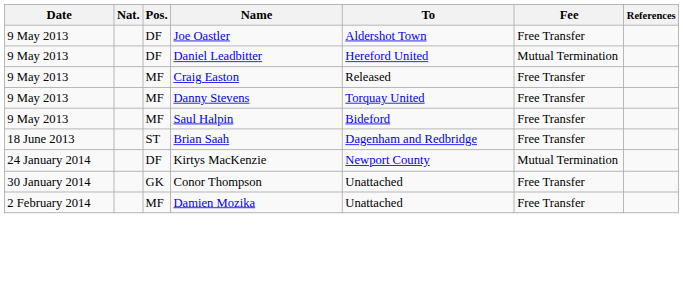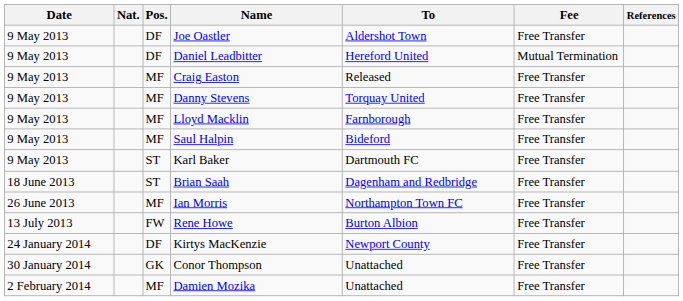 <table class="wikitable" style="font-size: 95%; text-align: left;">
 <tr>
 <th width=125>Date</th>
 <th>Nat.</th>
 <th>Pos.</th>
 <th width=200>Name</th>
 <th width=200>To</th>
 <th width=125>Fee</th>
 <th><small>References</small></th>
 </tr>
 <tr>
 <td>9 May 2013</td>
 <td></td>
 <td>DF</td>
 <td><a href='#'>Joe Oastler</a></td>
 <td><a href='#'>Aldershot Town</a></td>
 <td>Free Transfer</td>
 <td align="center"></td>
 </tr>
 <tr>
 <td>9 May 2013</td>
 <td></td>
 <td>DF</td>
 <td><a href='#'>Daniel Leadbitter</a></td>
 <td><a href='#'>Hereford United</a></td>
 <td>Mutual Termination</td>
 <td align="center"></td>
 </tr>
 <tr>
 <td>9 May 2013</td>
 <td></td>
 <td>MF</td>
 <td><a href='#'>Craig Easton</a></td>
 <td>Released</td>
 <td>Free Transfer</td>
 <td align="center"></td>
 </tr>
 <tr>
 <td>9 May 2013</td>
 <td></td>
 <td>MF</td>
 <td><a href='#'>Danny Stevens</a></td>
 <td><a href='#'>Torquay United</a></td>
 <td>Free Transfer</td>
 <td align="center"></td>
 </tr>
 <tr>
 <td>9 May 2013</td>
 <td></td>
 <td>MF</td>
+<td><a href='#'>Lloyd Macklin</a></td>
+<td><a href='#'>Farnborough</a></td>
+<td>Free Transfer</td>
+<td align="center"></td>
+</tr>
+<tr>
+<td>9 May 2013</td>
+<td></td>
+<td>MF</td>
 <td><a href='#'>Saul Halpin</a></td>
 <td><a href='#'>Bideford</a></td>
+<td>Free Transfer</td>
+<td align="center"></td>
+</tr>
+<tr>
+<td>9 May 2013</td>
+<td></td>
+<td>ST</td>
+<td>Karl Baker</td>
+<td>Dartmouth FC</td>
 <td>Free Transfer</td>
 <td align="center"></td>
 </tr>
 <tr>
 <td>18 June 2013</td>
 <td></td>
 <td>ST</td>
 <td><a href='#'>Brian Saah</a></td>
 <td><a href='#'>Dagenham and Redbridge</a></td>
 <td>Free Transfer</td>
 <td align="center"></td>
 </tr>
 <tr>
+<td>26 June 2013</td>
+<td></td>
+<td>MF</td>
+<td><a href='#'>Ian Morris</a></td>
+<td><a href='#'>Northampton Town FC</a></td>
+<td>Free Transfer</td>
+<td align="center"></td>
+</tr>
+<tr>
+<td>13 July 2013</td>
+<td></td>
+<td>FW</td>
+<td><a href='#'>Rene Howe</a></td>
+<td><a href='#'>Burton Albion</a></td>
+<td>Free Transfer</td>
+<td align="center"></td>
+</tr>
+<tr>
 <td>24 January 2014</td>
 <td></td>
 <td>DF</td>
 <td>Kirtys MacKenzie</td>
 <td><a href='#'>Newport County</a></td>
-<td>Mutual Termination</td>
+<td>Free Transfer</td>
 <td align="center"></td>
 </tr>
 <tr>
 <td>30 January 2014</td>
 <td></td>
 <td>GK</td>
 <td>Conor Thompson</td>
 <td>Unattached</td>
 <td>Free Transfer</td>
 <td align="center"></td>
 </tr>
 <tr>
 <td>2 February 2014</td>
 <td></td>
 <td>MF</td>
 <td><a href='#'>Damien Mozika</a></td>
 <td>Unattached</td>
 <td>Free Transfer</td>
 <td align="center"></td>
 </tr>
 </table>
